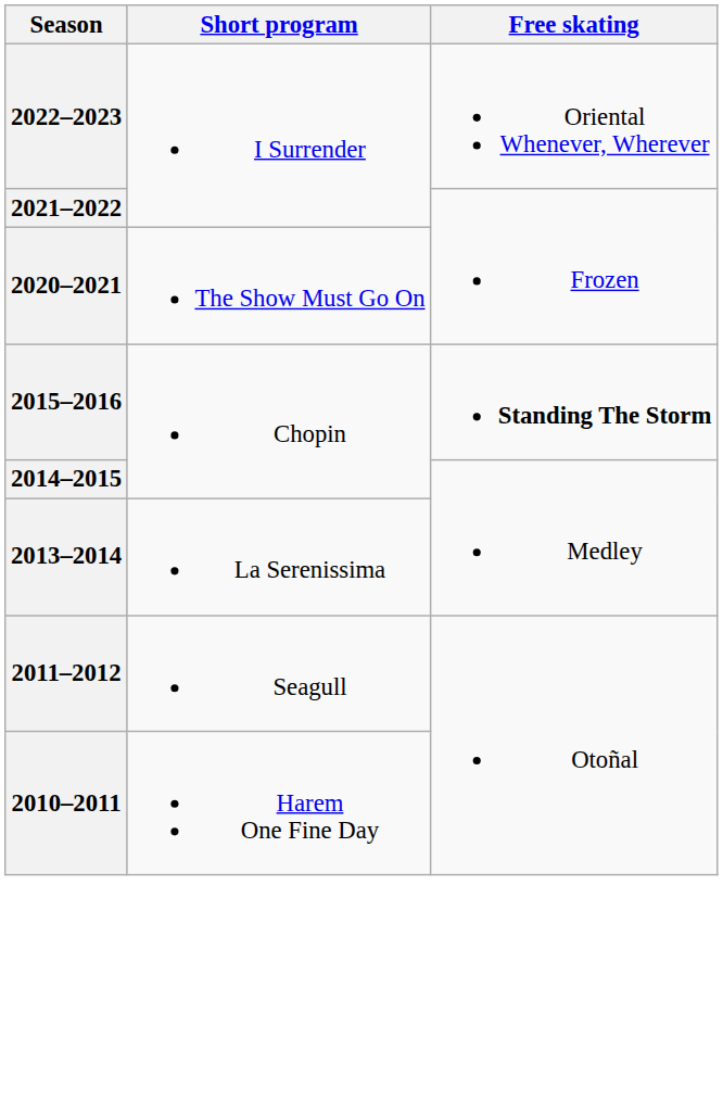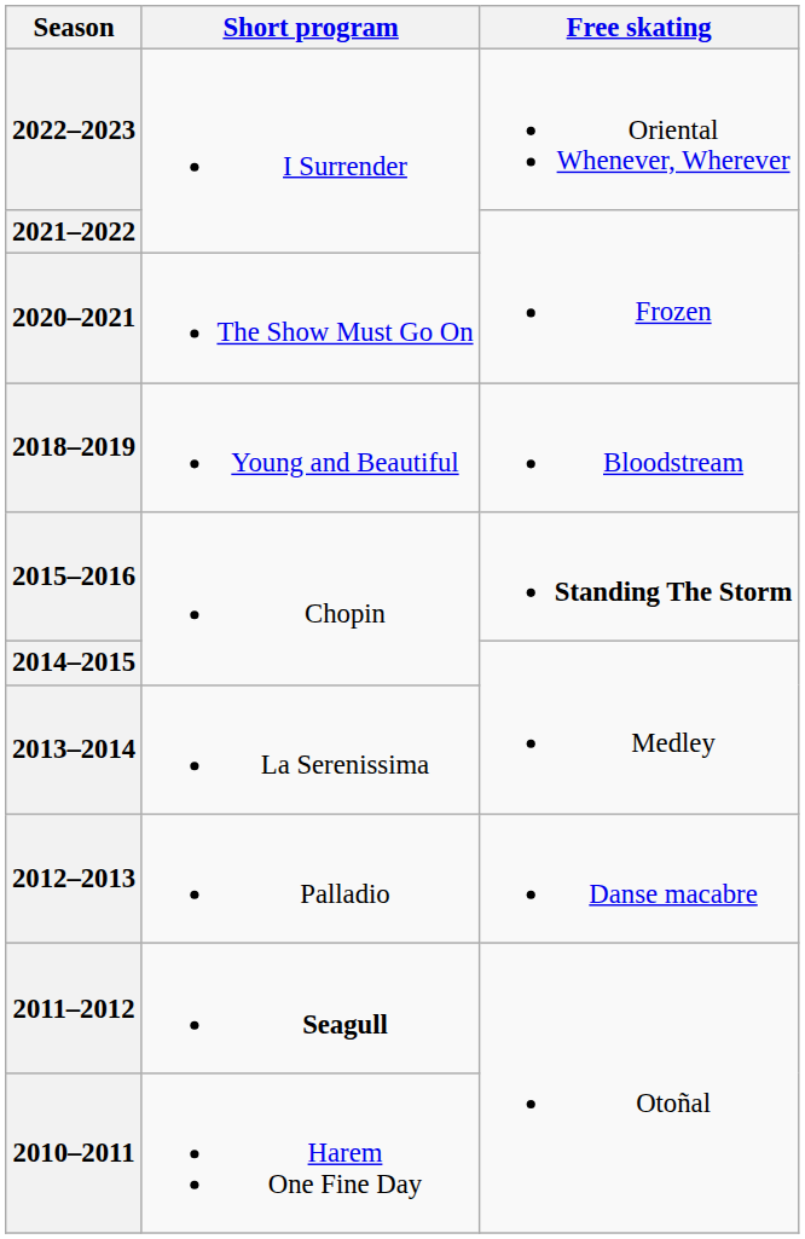 <table class=wikitable style=text-align:center>
 <tr>
 <th>Season</th>
 <th><a href='#'>Short program</a></th>
 <th><a href='#'>Free skating</a></th>
 </tr>
 <tr>
 <th>2022–2023 <br></th>
 <td rowspan=2><br><ul><li><a href='#'>I Surrender</a> <br></li></ul></td>
 <td><br><ul><li>Oriental <br> </li><li><a href='#'>Whenever, Wherever</a> <br></li></ul></td>
 </tr>
 <tr>
 <th>2021–2022 <br> </th>
 <td rowspan=2><br><ul><li><a href='#'>Frozen</a> <br></li></ul></td>
 </tr>
 <tr>
 <th>2020–2021 <br></th>
 <td><br><ul><li><a href='#'>The Show Must Go On</a> <br></li></ul></td>
 </tr>
 <tr>
+<th>2018–2019 <br> </th>
+<td><br><ul><li><a href='#'>Young and Beautiful</a> <br></li></ul></td>
+<td><br><ul><li><a href='#'>Bloodstream</a> <br></li></ul></td>
+</tr>
+<tr>
 <th>2015–2016 <br> </th>
 <td rowspan=2><br><ul><li>Chopin <br></li></ul></td>
 <td><strong><br><ul><li>Standing The Storm <br></li></ul></strong></td>
 </tr>
 <tr>
 <th>2014–2015 <br> </th>
 <td rowspan=2><br><ul><li>Medley <br></li></ul></td>
 </tr>
 <tr>
 <th>2013–2014 <br> </th>
 <td><br><ul><li>La Serenissima <br></li></ul></td>
 </tr>
 <tr>
+<th>2012–2013 <br> </th>
+<td><br><ul><li>Palladio <br></li></ul></td>
+<td><br><ul><li><a href='#'>Danse macabre</a> <br></li></ul></td>
+</tr>
+<tr>
 <th>2011–2012 <br> </th>
-<td><br><ul><li>Seagull</li></ul></td>
+<td><strong><br><ul><li>Seagull</li></ul></strong></td>
 <td rowspan=2><br><ul><li>Otoñal <br></li></ul></td>
 </tr>
 <tr>
 <th>2010–2011 <br> </th>
 <td><br><ul><li><a href='#'>Harem</a> <br></li><li>One Fine Day <br></li></ul></td>
 </tr>
 </table>
